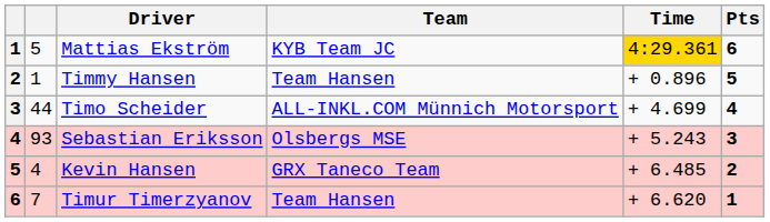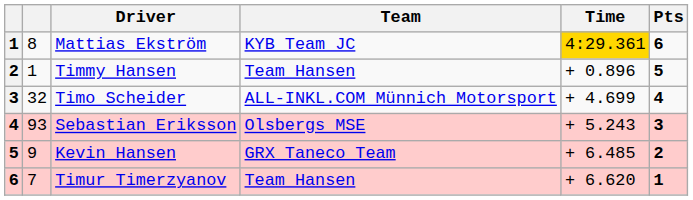 <table class="wikitable" style="font-size:95%">
 <tr>
 <th></th>
 <th></th>
 <th>Driver</th>
 <th>Team</th>
 <th>Time</th>
 <th>Pts</th>
 </tr>
 <tr>
 <th>1</th>
-<td>5</td>
+<td>8</td>
 <td> <a href='#'>Mattias Ekström</a></td>
 <td><a href='#'>KYB Team JC</a></td>
 <td style="background: gold;">4:29.361</td>
 <td><strong>6</strong></td>
 </tr>
 <tr>
 <th>2</th>
 <td>1</td>
 <td> <a href='#'>Timmy Hansen</a></td>
 <td><a href='#'>Team Hansen</a></td>
 <td>+ 0.896</td>
 <td><strong>5</strong></td>
 </tr>
 <tr>
 <th>3</th>
-<td>44</td>
+<td>32</td>
 <td> <a href='#'>Timo Scheider</a></td>
 <td><a href='#'>ALL-INKL.COM Münnich Motorsport</a></td>
 <td>+ 4.699</td>
 <td><strong>4</strong></td>
 </tr>
 <tr>
 <th style="background:#ffcccc;">4</th>
 <td style="background:#ffcccc;">93</td>
 <td style="background:#ffcccc;"> <a href='#'>Sebastian Eriksson</a></td>
 <td style="background:#ffcccc;"><a href='#'>Olsbergs MSE</a></td>
 <td style="background:#ffcccc;">+ 5.243</td>
 <td style="background:#ffcccc;"><strong>3</strong></td>
 </tr>
 <tr>
 <th style="background:#ffcccc;">5</th>
-<td style="background:#ffcccc;">4</td>
+<td style="background:#ffcccc;">9</td>
 <td style="background:#ffcccc;"> <a href='#'>Kevin Hansen</a></td>
 <td style="background:#ffcccc;"><a href='#'>GRX Taneco Team</a></td>
 <td style="background:#ffcccc;">+ 6.485</td>
 <td style="background:#ffcccc;"><strong>2</strong></td>
 </tr>
 <tr>
 <th style="background:#ffcccc;">6</th>
 <td style="background:#ffcccc;">7</td>
 <td style="background:#ffcccc;"> <a href='#'>Timur Timerzyanov</a></td>
 <td style="background:#ffcccc;"><a href='#'>Team Hansen</a></td>
 <td style="background:#ffcccc;">+ 6.620</td>
 <td style="background:#ffcccc;"><strong>1</strong></td>
 </tr>
 </table>
